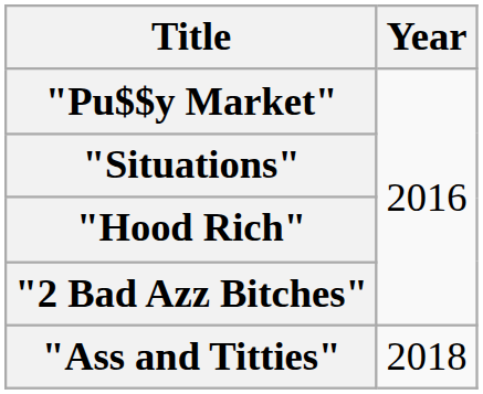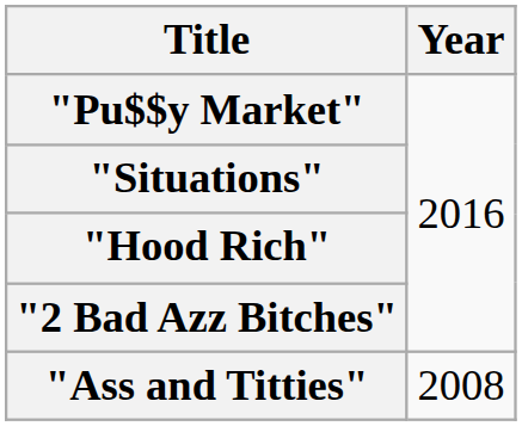 <table class="wikitable plainrowheaders" style="text-align:center;">
 <tr>
 <th>Title</th>
 <th>Year</th>
 </tr>
 <tr>
 <th scope="row">"Pu$$y Market"<br></th>
 <td rowspan="4">2016</td>
 </tr>
 <tr>
 <th scope="row">"Situations"<br></th>
 </tr>
 <tr>
 <th scope="row">"Hood Rich"<br></th>
 </tr>
 <tr>
 <th scope="row">"2 Bad Azz Bitches"<br></th>
 </tr>
 <tr>
 <th scope="row">"Ass and Titties"<br></th>
-<td>2018</td>
+<td>2008</td>
 </tr>
 </table>
